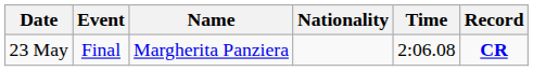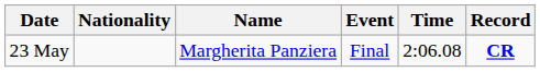 <table class="wikitable" style=text-align:center>
 <tr>
 <th>Date</th>
+<th>Nationality</th>
+<th>Name</th>
 <th>Event</th>
-<th>Name</th>
-<th>Nationality</th>
 <th>Time</th>
 <th>Record</th>
 </tr>
 <tr>
 <td>23 May</td>
+<td align=left></td>
+<td align=left><a href='#'>Margherita Panziera</a></td>
 <td><a href='#'>Final</a></td>
-<td align=left><a href='#'>Margherita Panziera</a></td>
-<td align=left></td>
 <td>2:06.08</td>
 <td><strong><a href='#'>CR</a></strong></td>
 </tr>
 </table>
